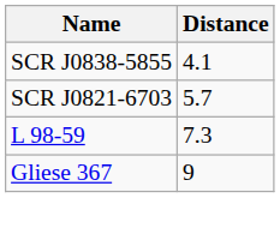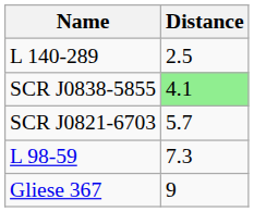 <table class="wikitable sortable">
 <tr>
 <th>Name</th>
 <th>Distance</th>
 </tr>
 <tr>
+<td>L 140-289</td>
+<td>2.5</td>
+</tr>
+<tr>
 <td>SCR J0838-5855</td>
-<td>4.1</td>
+<td style="background: lightgreen;">4.1</td>
 </tr>
 <tr>
 <td>SCR J0821-6703</td>
 <td>5.7</td>
 </tr>
 <tr>
 <td><a href='#'>L 98-59</a></td>
 <td>7.3</td>
 </tr>
 <tr>
 <td><a href='#'>Gliese 367</a></td>
 <td>9</td>
 </tr>
 </table>
